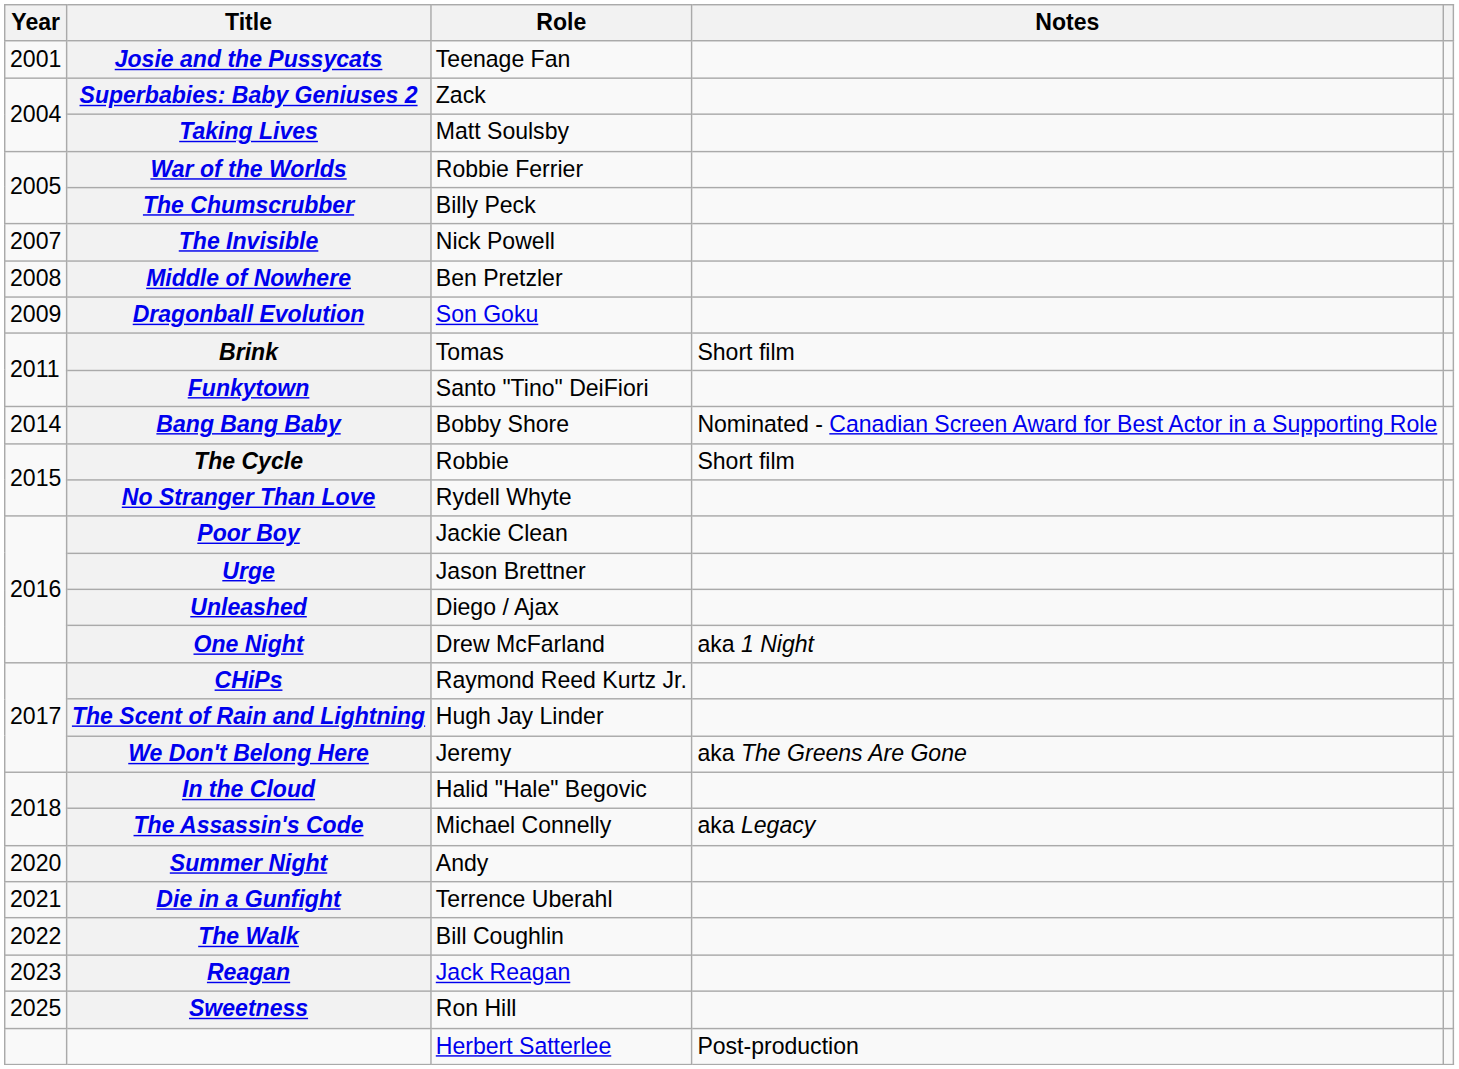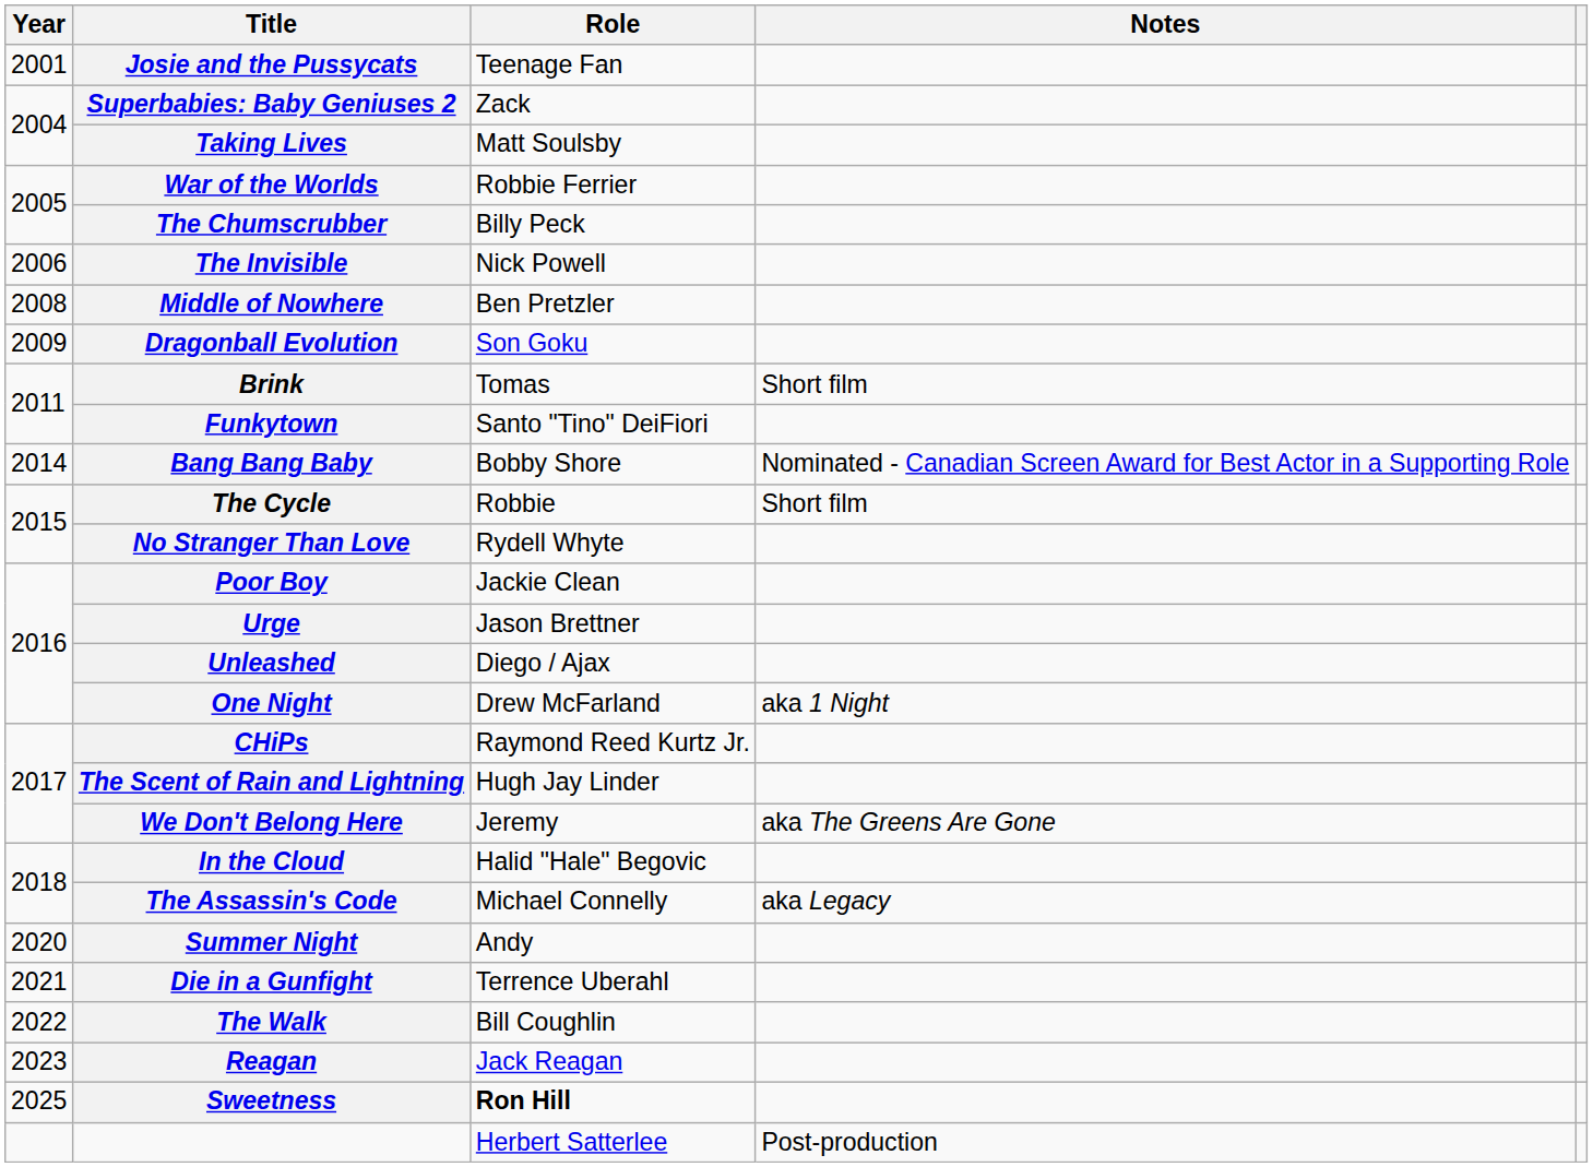 <table class="wikitable plainrowheaders sortable">
 <tr>
 <th scope="col">Year</th>
 <th scope="col">Title</th>
 <th scope="col">Role</th>
 <th scope="col" class="unsortable">Notes</th>
 <th scope="col" class="unsortable"></th>
 </tr>
 <tr>
 <td>2001</td>
 <th scope="row"><em><a href='#'>Josie and the Pussycats</a></em></th>
 <td>Teenage Fan</td>
 <td></td>
 <td style="text-align:center;"></td>
 </tr>
 <tr>
 <td rowspan="2">2004</td>
 <th scope="row"><em><a href='#'>Superbabies: Baby Geniuses 2</a></em></th>
 <td>Zack</td>
 <td></td>
 <td style="text-align:center;"></td>
 </tr>
 <tr>
 <th scope="row"><em><a href='#'>Taking Lives</a></em></th>
 <td>Matt Soulsby</td>
 <td></td>
 <td style="text-align:center;"></td>
 </tr>
 <tr>
 <td rowspan="2">2005</td>
 <th scope="row"><em><a href='#'>War of the Worlds</a></em></th>
 <td>Robbie Ferrier</td>
 <td></td>
 <td style="text-align:center;"></td>
 </tr>
 <tr>
 <th scope="row" data-sort-value="Chumscrubber, The"><em><a href='#'>The Chumscrubber</a></em></th>
 <td>Billy Peck</td>
 <td></td>
 <td style="text-align:center;"></td>
 </tr>
 <tr>
-<td>2007</td>
+<td>2006</td>
 <th scope="row" data-sort-value="Invisible, The"><em><a href='#'>The Invisible</a></em></th>
 <td>Nick Powell</td>
 <td></td>
 <td style="text-align:center;"></td>
 </tr>
 <tr>
 <td>2008</td>
 <th scope="row"><em><a href='#'>Middle of Nowhere</a></em></th>
 <td>Ben Pretzler</td>
 <td></td>
 <td style="text-align:center;"></td>
 </tr>
 <tr>
 <td>2009</td>
 <th scope="row"><em><a href='#'>Dragonball Evolution</a></em></th>
 <td><a href='#'>Son Goku</a></td>
 <td></td>
 <td style="text-align:center;"></td>
 </tr>
 <tr>
 <td rowspan="2">2011</td>
 <th scope="row"><em>Brink</em></th>
 <td>Tomas</td>
 <td>Short film</td>
 <td style="text-align:center;"></td>
 </tr>
 <tr>
 <th scope="row"><em><a href='#'>Funkytown</a></em></th>
 <td>Santo "Tino" DeiFiori</td>
 <td></td>
 <td style="text-align:center;"></td>
 </tr>
 <tr>
 <td>2014</td>
 <th scope="row"><em><a href='#'>Bang Bang Baby</a></em></th>
 <td>Bobby Shore</td>
 <td>Nominated - <a href='#'>Canadian Screen Award for Best Actor in a Supporting Role</a></td>
 <td style="text-align:center;"></td>
 </tr>
 <tr>
 <td rowspan="2">2015</td>
 <th scope="row" data-sort-value="Cycle, The"><em>The Cycle</em></th>
 <td>Robbie</td>
 <td>Short film</td>
 <td style="text-align:center;"></td>
 </tr>
 <tr>
 <th scope="row"><em><a href='#'>No Stranger Than Love</a></em></th>
 <td>Rydell Whyte</td>
 <td></td>
 <td style="text-align:center;"></td>
 </tr>
 <tr>
 <td rowspan="4">2016</td>
 <th scope="row"><em><a href='#'>Poor Boy</a></em></th>
 <td>Jackie Clean</td>
 <td></td>
 <td style="text-align:center;"></td>
 </tr>
 <tr>
 <th scope="row"><em><a href='#'>Urge</a></em></th>
 <td>Jason Brettner</td>
 <td></td>
 <td style="text-align:center;"></td>
 </tr>
 <tr>
 <th scope="row"><em><a href='#'>Unleashed</a></em></th>
 <td>Diego / Ajax</td>
 <td></td>
 <td style="text-align:center;"></td>
 </tr>
 <tr>
 <th scope="row"><em><a href='#'>One Night</a></em></th>
 <td>Drew McFarland</td>
 <td>aka <em>1 Night</em></td>
 <td style="text-align:center;"></td>
 </tr>
 <tr>
 <td rowspan="3">2017</td>
 <th scope="row"><em><a href='#'>CHiPs</a></em></th>
 <td>Raymond Reed Kurtz Jr.</td>
 <td></td>
 <td style="text-align:center;"></td>
 </tr>
 <tr>
 <th scope="row" data-sort-value="Scent of Rain and Lightning, The"><em><a href='#'>The Scent of Rain and Lightning</a></em></th>
 <td>Hugh Jay Linder</td>
 <td></td>
 <td style="text-align:center;"></td>
 </tr>
 <tr>
 <th scope="row"><em><a href='#'>We Don't Belong Here</a></em></th>
 <td>Jeremy</td>
 <td>aka <em>The Greens Are Gone</em></td>
 <td style="text-align:center;"></td>
 </tr>
 <tr>
 <td rowspan="2">2018</td>
 <th scope="row"><em><a href='#'>In the Cloud</a></em></th>
 <td>Halid "Hale" Begovic</td>
 <td></td>
 <td style="text-align:center;"></td>
 </tr>
 <tr>
 <th scope="row" data-sort-value="Assassin's Code, The"><em><a href='#'>The Assassin's Code</a></em></th>
 <td>Michael Connelly</td>
 <td>aka <em>Legacy</em></td>
 <td style="text-align:center;"></td>
 </tr>
 <tr>
 <td>2020</td>
 <th scope="row"><em><a href='#'>Summer Night</a></em></th>
 <td>Andy</td>
 <td></td>
 <td style="text-align:center;"></td>
 </tr>
 <tr>
 <td>2021</td>
 <th scope="row"><em><a href='#'>Die in a Gunfight</a></em></th>
 <td>Terrence Uberahl</td>
 <td></td>
 <td style="text-align:center;"></td>
 </tr>
 <tr>
 <td>2022</td>
 <th scope="row" data-sort-value="Walk, The"><em><a href='#'>The Walk</a></em></th>
 <td>Bill Coughlin</td>
 <td></td>
 <td style="text-align:center;"></td>
 </tr>
 <tr>
 <td>2023</td>
 <th scope="row"><em><a href='#'>Reagan</a></em></th>
 <td><a href='#'>Jack Reagan</a></td>
 <td></td>
 <td style="text-align:center;"></td>
 </tr>
 <tr>
 <td>2025</td>
 <th scope="row"><em><a href='#'>Sweetness</a></em></th>
-<td>Ron Hill</td>
+<td><strong>Ron Hill</strong></td>
 <td></td>
 <td style="text-align:center;"></td>
 </tr>
 <tr>
 <td></td>
 <td></td>
 <td><a href='#'>Herbert Satterlee</a></td>
 <td>Post-production</td>
 <td style="text-align:center;"></td>
 </tr>
 </table>
